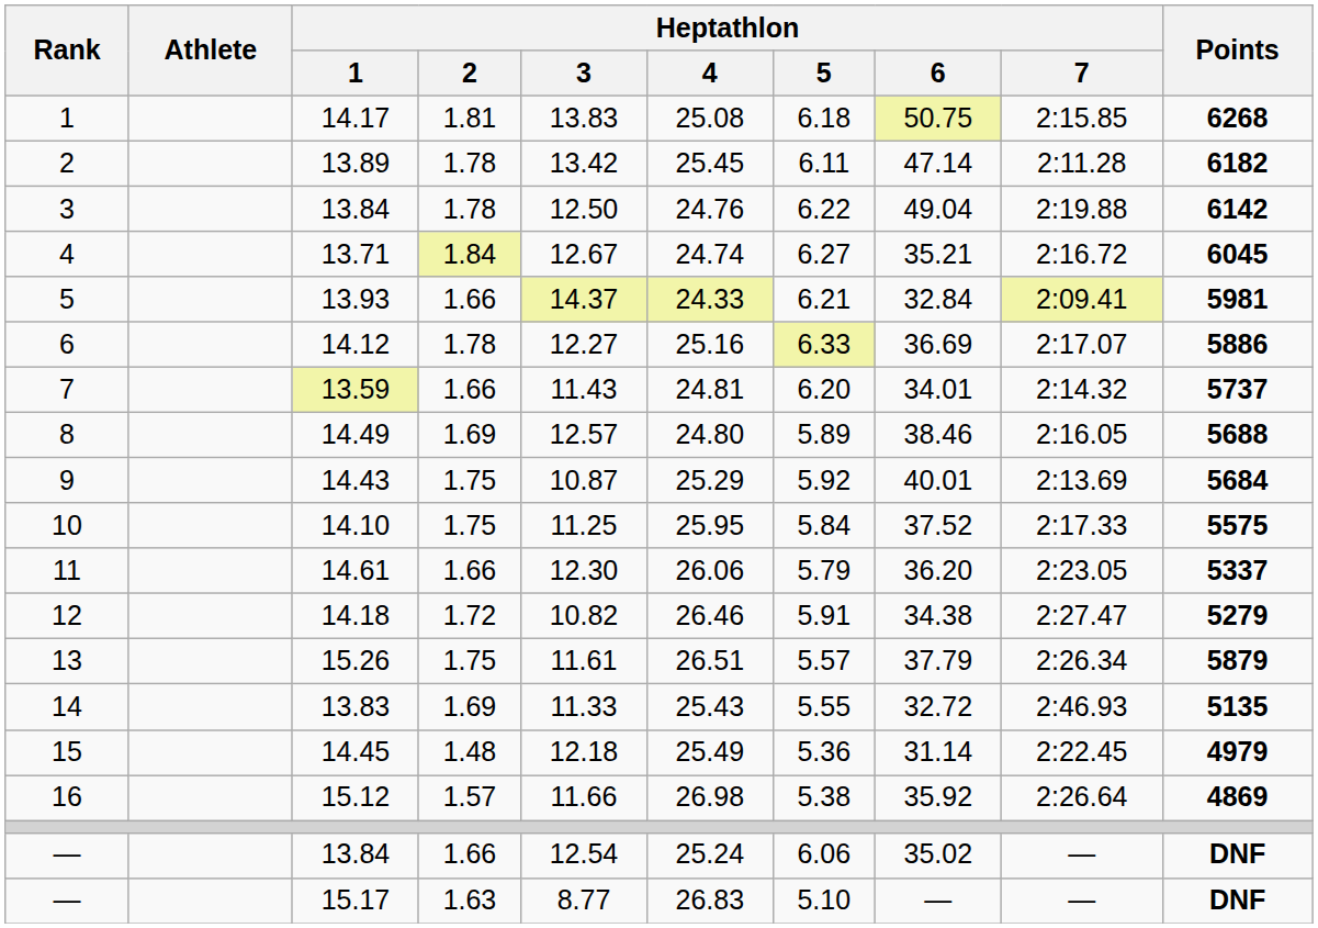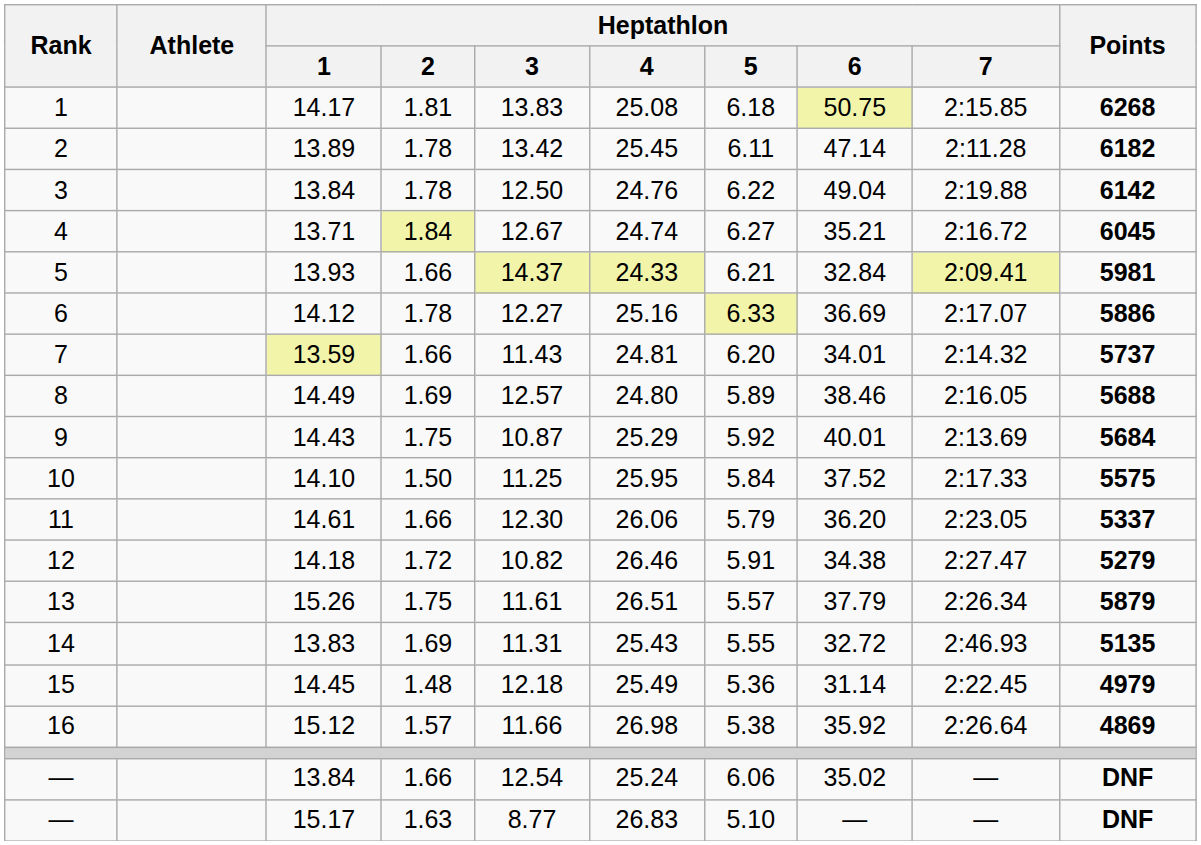 <table class="wikitable" style=" text-align:center; font-size:110%;" width="95%">
 <tr>
 <th rowspan="2">Rank</th>
 <th rowspan="2">Athlete</th>
 <th colspan="7">Heptathlon</th>
 <th rowspan="2">Points</th>
 </tr>
 <tr>
 <th>1</th>
 <th>2</th>
 <th>3</th>
 <th>4</th>
 <th>5</th>
 <th>6</th>
 <th>7</th>
 </tr>
 <tr>
 <td>1</td>
 <td align=left></td>
 <td>14.17</td>
 <td>1.81</td>
 <td>13.83</td>
 <td>25.08</td>
 <td>6.18</td>
 <td bgcolor=#F2F5A9>50.75</td>
 <td>2:15.85</td>
 <td><strong>6268</strong></td>
 </tr>
 <tr>
 <td>2</td>
 <td align=left></td>
 <td>13.89</td>
 <td>1.78</td>
 <td>13.42</td>
 <td>25.45</td>
 <td>6.11</td>
 <td>47.14</td>
 <td>2:11.28</td>
 <td><strong>6182</strong></td>
 </tr>
 <tr>
 <td>3</td>
 <td align=left></td>
 <td>13.84</td>
 <td>1.78</td>
 <td>12.50</td>
 <td>24.76</td>
 <td>6.22</td>
 <td>49.04</td>
 <td>2:19.88</td>
 <td><strong>6142</strong></td>
 </tr>
 <tr>
 <td>4</td>
 <td align=left></td>
 <td>13.71</td>
 <td bgcolor=#F2F5A9>1.84</td>
 <td>12.67</td>
 <td>24.74</td>
 <td>6.27</td>
 <td>35.21</td>
 <td>2:16.72</td>
 <td><strong>6045</strong></td>
 </tr>
 <tr>
 <td>5</td>
 <td align=left></td>
 <td>13.93</td>
 <td>1.66</td>
 <td bgcolor=#F2F5A9>14.37</td>
 <td bgcolor=#F2F5A9>24.33</td>
 <td>6.21</td>
 <td>32.84</td>
 <td bgcolor=#F2F5A9>2:09.41</td>
 <td><strong>5981</strong></td>
 </tr>
 <tr>
 <td>6</td>
 <td align=left></td>
 <td>14.12</td>
 <td>1.78</td>
 <td>12.27</td>
 <td>25.16</td>
 <td bgcolor=#F2F5A9>6.33</td>
 <td>36.69</td>
 <td>2:17.07</td>
 <td><strong>5886</strong></td>
 </tr>
 <tr>
 <td>7</td>
 <td align=left></td>
 <td bgcolor=#F2F5A9>13.59</td>
 <td>1.66</td>
 <td>11.43</td>
 <td>24.81</td>
 <td>6.20</td>
 <td>34.01</td>
 <td>2:14.32</td>
 <td><strong>5737</strong></td>
 </tr>
 <tr>
 <td>8</td>
 <td align=left></td>
 <td>14.49</td>
 <td>1.69</td>
 <td>12.57</td>
 <td>24.80</td>
 <td>5.89</td>
 <td>38.46</td>
 <td>2:16.05</td>
 <td><strong>5688</strong></td>
 </tr>
 <tr>
 <td>9</td>
 <td align=left></td>
 <td>14.43</td>
 <td>1.75</td>
 <td>10.87</td>
 <td>25.29</td>
 <td>5.92</td>
 <td>40.01</td>
 <td>2:13.69</td>
 <td><strong>5684</strong></td>
 </tr>
 <tr>
 <td>10</td>
 <td align=left></td>
 <td>14.10</td>
-<td>1.75</td>
+<td>1.50</td>
 <td>11.25</td>
 <td>25.95</td>
 <td>5.84</td>
 <td>37.52</td>
 <td>2:17.33</td>
 <td><strong>5575</strong></td>
 </tr>
 <tr>
 <td>11</td>
 <td align=left></td>
 <td>14.61</td>
 <td>1.66</td>
 <td>12.30</td>
 <td>26.06</td>
 <td>5.79</td>
 <td>36.20</td>
 <td>2:23.05</td>
 <td><strong>5337</strong></td>
 </tr>
 <tr>
 <td>12</td>
 <td align=left></td>
 <td>14.18</td>
 <td>1.72</td>
 <td>10.82</td>
 <td>26.46</td>
 <td>5.91</td>
 <td>34.38</td>
 <td>2:27.47</td>
 <td><strong>5279</strong></td>
 </tr>
 <tr>
 <td>13</td>
 <td align=left></td>
 <td>15.26</td>
 <td>1.75</td>
 <td>11.61</td>
 <td>26.51</td>
 <td>5.57</td>
 <td>37.79</td>
 <td>2:26.34</td>
 <td><strong>5879</strong></td>
 </tr>
 <tr>
 <td>14</td>
 <td align=left></td>
 <td>13.83</td>
 <td>1.69</td>
-<td>11.33</td>
+<td>11.31</td>
 <td>25.43</td>
 <td>5.55</td>
 <td>32.72</td>
 <td>2:46.93</td>
 <td><strong>5135</strong></td>
 </tr>
 <tr>
 <td>15</td>
 <td align=left></td>
 <td>14.45</td>
 <td>1.48</td>
 <td>12.18</td>
 <td>25.49</td>
 <td>5.36</td>
 <td>31.14</td>
 <td>2:22.45</td>
 <td><strong>4979</strong></td>
 </tr>
 <tr>
 <td>16</td>
 <td align=left></td>
 <td>15.12</td>
 <td>1.57</td>
 <td>11.66</td>
 <td>26.98</td>
 <td>5.38</td>
 <td>35.92</td>
 <td>2:26.64</td>
 <td><strong>4869</strong></td>
 </tr>
 <tr>
 <td colspan=10 bgcolor=lightgray></td>
 </tr>
 <tr>
 <td>—</td>
 <td align=left></td>
 <td>13.84</td>
 <td>1.66</td>
 <td>12.54</td>
 <td>25.24</td>
 <td>6.06</td>
 <td>35.02</td>
 <td>—</td>
 <td><strong>DNF</strong></td>
 </tr>
 <tr>
 <td>—</td>
 <td align=left></td>
 <td>15.17</td>
 <td>1.63</td>
 <td>8.77</td>
 <td>26.83</td>
 <td>5.10</td>
 <td>—</td>
 <td>—</td>
 <td><strong>DNF</strong></td>
 </tr>
 </table>
